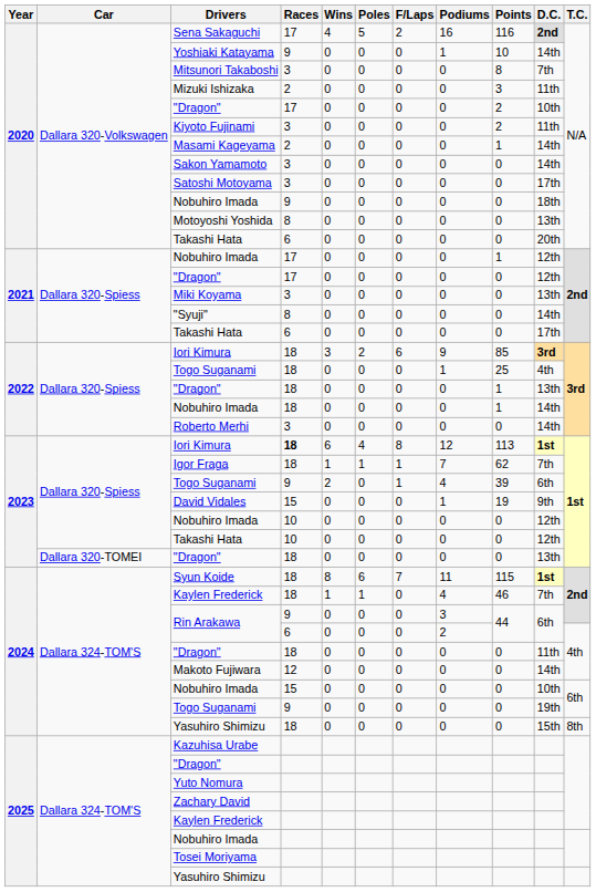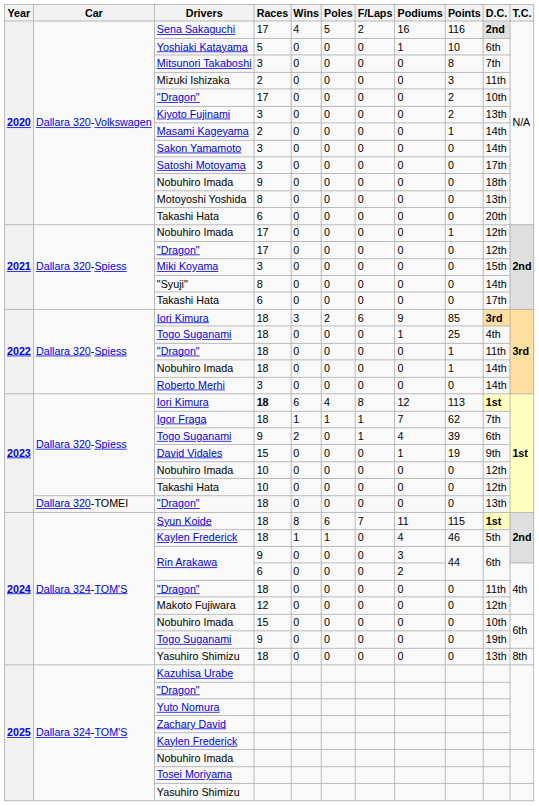 <table class="wikitable" style="font-size:85%">
 <tr>
 <th>Year</th>
 <th>Car</th>
 <th>Drivers</th>
 <th>Races</th>
 <th>Wins</th>
 <th>Poles</th>
 <th>F/Laps</th>
 <th>Podiums</th>
 <th>Points</th>
 <th>D.C.</th>
 <th>T.C.</th>
 </tr>
 <tr>
 <th rowspan="12"><a href='#'>2020</a></th>
 <td rowspan="12"><a href='#'>Dallara 320</a>-<a href='#'>Volkswagen</a></td>
 <td> <a href='#'>Sena Sakaguchi</a></td>
 <td>17</td>
 <td>4</td>
 <td>5</td>
 <td>2</td>
 <td>16</td>
 <td>116</td>
 <td style="background:#DFDFDF;"><strong>2nd</strong></td>
 <td rowspan="12">N/A</td>
 </tr>
 <tr>
 <td> <a href='#'>Yoshiaki Katayama</a></td>
-<td>9</td>
+<td>5</td>
 <td>0</td>
 <td>0</td>
 <td>0</td>
 <td>1</td>
 <td>10</td>
-<td>14th</td>
+<td>6th</td>
 </tr>
 <tr>
 <td> <a href='#'>Mitsunori Takaboshi</a></td>
 <td>3</td>
 <td>0</td>
 <td>0</td>
 <td>0</td>
 <td>0</td>
 <td>8</td>
 <td>7th</td>
 </tr>
 <tr>
 <td> Mizuki Ishizaka</td>
 <td>2</td>
 <td>0</td>
 <td>0</td>
 <td>0</td>
 <td>0</td>
 <td>3</td>
 <td>11th</td>
 </tr>
 <tr>
 <td> <a href='#'>"Dragon"</a></td>
 <td>17</td>
 <td>0</td>
 <td>0</td>
 <td>0</td>
 <td>0</td>
 <td>2</td>
 <td>10th</td>
 </tr>
 <tr>
 <td> <a href='#'>Kiyoto Fujinami</a></td>
 <td>3</td>
 <td>0</td>
 <td>0</td>
 <td>0</td>
 <td>0</td>
 <td>2</td>
-<td>11th</td>
+<td>13th</td>
 </tr>
 <tr>
 <td> <a href='#'>Masami Kageyama</a></td>
 <td>2</td>
 <td>0</td>
 <td>0</td>
 <td>0</td>
 <td>0</td>
 <td>1</td>
 <td>14th</td>
 </tr>
 <tr>
 <td> <a href='#'>Sakon Yamamoto</a></td>
 <td>3</td>
 <td>0</td>
 <td>0</td>
 <td>0</td>
 <td>0</td>
 <td>0</td>
 <td>14th</td>
 </tr>
 <tr>
 <td> <a href='#'>Satoshi Motoyama</a></td>
 <td>3</td>
 <td>0</td>
 <td>0</td>
 <td>0</td>
 <td>0</td>
 <td>0</td>
 <td>17th</td>
 </tr>
 <tr>
 <td> Nobuhiro Imada</td>
 <td>9</td>
 <td>0</td>
 <td>0</td>
 <td>0</td>
 <td>0</td>
 <td>0</td>
 <td>18th</td>
 </tr>
 <tr>
 <td> Motoyoshi Yoshida</td>
 <td>8</td>
 <td>0</td>
 <td>0</td>
 <td>0</td>
 <td>0</td>
 <td>0</td>
 <td>13th</td>
 </tr>
 <tr>
 <td> Takashi Hata</td>
 <td>6</td>
 <td>0</td>
 <td>0</td>
 <td>0</td>
 <td>0</td>
 <td>0</td>
 <td>20th</td>
 </tr>
 <tr>
 <th rowspan="5"><a href='#'>2021</a></th>
 <td rowspan="5"><a href='#'>Dallara 320</a>-<a href='#'>Spiess</a></td>
 <td> Nobuhiro Imada</td>
 <td>17</td>
 <td>0</td>
 <td>0</td>
 <td>0</td>
 <td>0</td>
 <td>1</td>
 <td>12th</td>
 <td rowspan="5" style="background:#DFDFDF;"><strong>2nd</strong></td>
 </tr>
 <tr>
 <td> <a href='#'>"Dragon"</a></td>
 <td>17</td>
 <td>0</td>
 <td>0</td>
 <td>0</td>
 <td>0</td>
 <td>0</td>
 <td>12th</td>
 </tr>
 <tr>
 <td> <a href='#'>Miki Koyama</a></td>
 <td>3</td>
 <td>0</td>
 <td>0</td>
 <td>0</td>
 <td>0</td>
 <td>0</td>
-<td>13th</td>
+<td>15th</td>
 </tr>
 <tr>
 <td> "Syuji"</td>
 <td>8</td>
 <td>0</td>
 <td>0</td>
 <td>0</td>
 <td>0</td>
 <td>0</td>
 <td>14th</td>
 </tr>
 <tr>
 <td> Takashi Hata</td>
 <td>6</td>
 <td>0</td>
 <td>0</td>
 <td>0</td>
 <td>0</td>
 <td>0</td>
 <td>17th</td>
 </tr>
 <tr>
 <th rowspan="5"><a href='#'>2022</a></th>
 <td rowspan="5"><a href='#'>Dallara 320</a>-<a href='#'>Spiess</a></td>
 <td> <a href='#'>Iori Kimura</a></td>
 <td>18</td>
 <td>3</td>
 <td>2</td>
 <td>6</td>
 <td>9</td>
 <td>85</td>
 <td style="background:#FFDF9F;"><strong>3rd</strong></td>
 <td rowspan="5" style="background:#FFDF9F;"><strong>3rd</strong></td>
 </tr>
 <tr>
 <td> <a href='#'>Togo Suganami</a></td>
 <td>18</td>
 <td>0</td>
 <td>0</td>
 <td>0</td>
 <td>1</td>
 <td>25</td>
 <td>4th</td>
 </tr>
 <tr>
 <td> <a href='#'>"Dragon"</a></td>
 <td>18</td>
 <td>0</td>
 <td>0</td>
 <td>0</td>
 <td>0</td>
 <td>1</td>
-<td>13th</td>
+<td>11th</td>
 </tr>
 <tr>
 <td> Nobuhiro Imada</td>
 <td>18</td>
 <td>0</td>
 <td>0</td>
 <td>0</td>
 <td>0</td>
 <td>1</td>
 <td>14th</td>
 </tr>
 <tr>
 <td> <a href='#'>Roberto Merhi</a></td>
 <td>3</td>
 <td>0</td>
 <td>0</td>
 <td>0</td>
 <td>0</td>
 <td>0</td>
 <td>14th</td>
 </tr>
 <tr>
 <th rowspan="7"><a href='#'>2023</a></th>
 <td rowspan="6"><a href='#'>Dallara 320</a>-<a href='#'>Spiess</a></td>
 <td> <a href='#'>Iori Kimura</a></td>
 <td><strong>18</strong></td>
 <td>6</td>
 <td>4</td>
 <td>8</td>
 <td>12</td>
 <td>113</td>
 <td style="background:#FFFFBF;"><strong>1st</strong></td>
 <td rowspan="7" style="background:#FFFFBF;"><strong>1st</strong></td>
 </tr>
 <tr>
 <td> <a href='#'>Igor Fraga</a></td>
 <td>18</td>
 <td>1</td>
 <td>1</td>
 <td>1</td>
 <td>7</td>
 <td>62</td>
 <td>7th</td>
 </tr>
 <tr>
 <td> <a href='#'>Togo Suganami</a></td>
 <td>9</td>
 <td>2</td>
 <td>0</td>
 <td>1</td>
 <td>4</td>
 <td>39</td>
 <td>6th</td>
 </tr>
 <tr>
 <td> <a href='#'>David Vidales</a></td>
 <td>15</td>
 <td>0</td>
 <td>0</td>
 <td>0</td>
 <td>1</td>
 <td>19</td>
 <td>9th</td>
 </tr>
 <tr>
 <td> Nobuhiro Imada</td>
 <td>10</td>
 <td>0</td>
 <td>0</td>
 <td>0</td>
 <td>0</td>
 <td>0</td>
 <td>12th</td>
 </tr>
 <tr>
 <td> Takashi Hata</td>
 <td>10</td>
 <td>0</td>
 <td>0</td>
 <td>0</td>
 <td>0</td>
 <td>0</td>
 <td>12th</td>
 </tr>
 <tr>
 <td><a href='#'>Dallara 320</a>-TOMEI</td>
 <td> <a href='#'>"Dragon"</a></td>
 <td>18</td>
 <td>0</td>
 <td>0</td>
 <td>0</td>
 <td>0</td>
 <td>0</td>
 <td>13th</td>
 </tr>
 <tr>
 <th rowspan="9"><a href='#'>2024</a></th>
 <td rowspan="9"><a href='#'>Dallara 324</a>-<a href='#'>TOM'S</a></td>
 <td> <a href='#'>Syun Koide</a></td>
 <td>18</td>
 <td>8</td>
 <td>6</td>
 <td>7</td>
 <td>11</td>
 <td>115</td>
 <td style="background:#FFFFBF;"><strong>1st</strong></td>
 <td rowspan="3" style="background:#DFDFDF;"><strong>2nd</strong></td>
 </tr>
 <tr>
 <td> <a href='#'>Kaylen Frederick</a></td>
 <td>18</td>
 <td>1</td>
 <td>1</td>
 <td>0</td>
 <td>4</td>
 <td>46</td>
-<td>7th</td>
+<td>5th</td>
 </tr>
 <tr>
 <td rowspan="2"> <a href='#'>Rin Arakawa</a></td>
 <td>9</td>
 <td>0</td>
 <td>0</td>
 <td>0</td>
 <td>3</td>
 <td rowspan="2">44</td>
 <td rowspan="2">6th</td>
 </tr>
 <tr>
 <td>6</td>
 <td>0</td>
 <td>0</td>
 <td>0</td>
 <td>2</td>
 <td rowspan="3">4th</td>
 </tr>
 <tr>
 <td> <a href='#'>"Dragon"</a></td>
 <td>18</td>
 <td>0</td>
 <td>0</td>
 <td>0</td>
 <td>0</td>
 <td>0</td>
 <td>11th</td>
 </tr>
 <tr>
 <td> Makoto Fujiwara</td>
 <td>12</td>
 <td>0</td>
 <td>0</td>
 <td>0</td>
 <td>0</td>
 <td>0</td>
-<td>14th</td>
+<td>12th</td>
 </tr>
 <tr>
 <td> Nobuhiro Imada</td>
 <td>15</td>
 <td>0</td>
 <td>0</td>
 <td>0</td>
 <td>0</td>
 <td>0</td>
 <td>10th</td>
 <td rowspan="2">6th</td>
 </tr>
 <tr>
 <td> <a href='#'>Togo Suganami</a></td>
 <td>9</td>
 <td>0</td>
 <td>0</td>
 <td>0</td>
 <td>0</td>
 <td>0</td>
 <td>19th</td>
 </tr>
 <tr>
 <td> Yasuhiro Shimizu</td>
 <td>18</td>
 <td>0</td>
 <td>0</td>
 <td>0</td>
 <td>0</td>
 <td>0</td>
-<td>15th</td>
+<td>13th</td>
 <td>8th</td>
 </tr>
 <tr>
 <th rowspan="8"><a href='#'>2025</a></th>
 <td rowspan="8"><a href='#'>Dallara 324</a>-<a href='#'>TOM'S</a></td>
 <td> <a href='#'>Kazuhisa Urabe</a></td>
 <td></td>
 <td></td>
 <td></td>
 <td></td>
 <td></td>
 <td></td>
 <td></td>
 <td rowspan="5"></td>
 </tr>
 <tr>
 <td> <a href='#'>"Dragon"</a></td>
 <td></td>
 <td></td>
 <td></td>
 <td></td>
 <td></td>
 <td></td>
 <td></td>
 </tr>
 <tr>
 <td> <a href='#'>Yuto Nomura</a></td>
 <td></td>
 <td></td>
 <td></td>
 <td></td>
 <td></td>
 <td></td>
 <td></td>
 </tr>
 <tr>
 <td> <a href='#'>Zachary David</a></td>
 <td></td>
 <td></td>
 <td></td>
 <td></td>
 <td></td>
 <td></td>
 <td></td>
 </tr>
 <tr>
 <td> <a href='#'>Kaylen Frederick</a></td>
 <td></td>
 <td></td>
 <td></td>
 <td></td>
 <td></td>
 <td></td>
 <td></td>
 </tr>
 <tr>
 <td> Nobuhiro Imada</td>
 <td></td>
 <td></td>
 <td></td>
 <td></td>
 <td></td>
 <td></td>
 <td></td>
 <td rowspan="2"></td>
 </tr>
 <tr>
 <td> <a href='#'>Tosei Moriyama</a></td>
 <td></td>
 <td></td>
 <td></td>
 <td></td>
 <td></td>
 <td></td>
 <td></td>
 </tr>
 <tr>
 <td> Yasuhiro Shimizu</td>
 <td></td>
 <td></td>
 <td></td>
 <td></td>
 <td></td>
 <td></td>
 <td></td>
 <td></td>
 </tr>
 </table>
